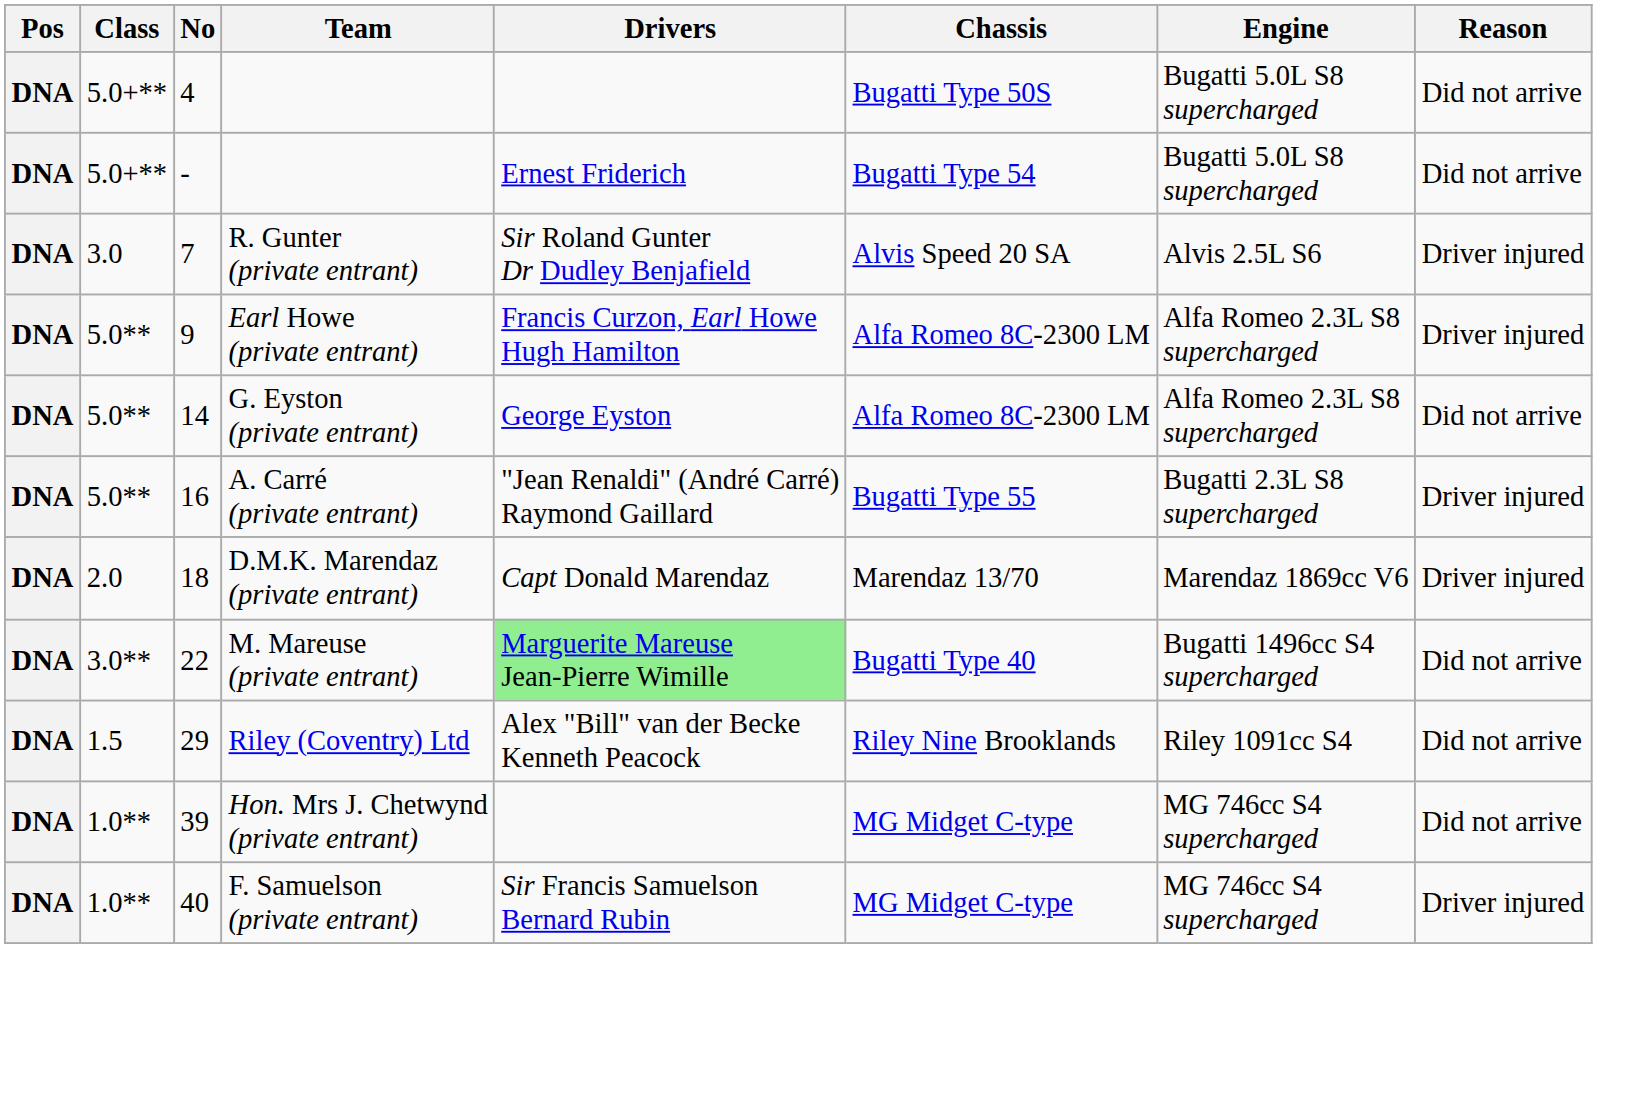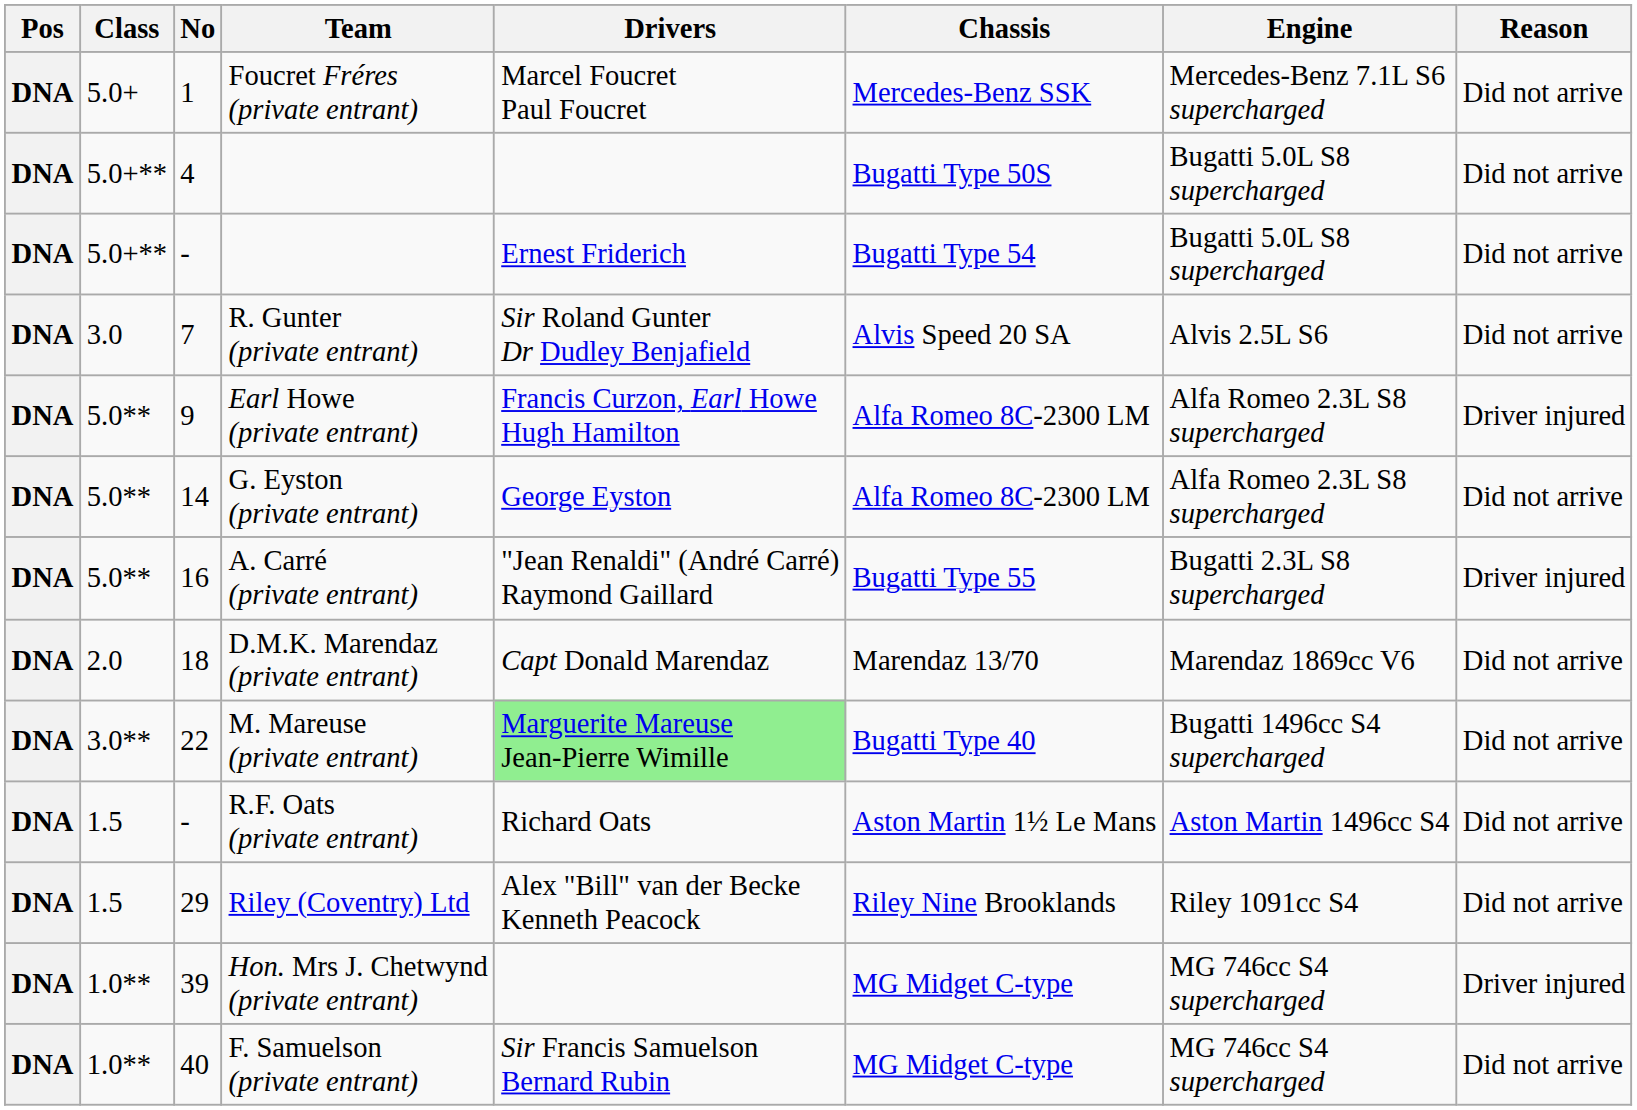 <table class="wikitable" style="font-size: 95%;">
 <tr>
 <th>Pos</th>
 <th>Class</th>
 <th>No</th>
 <th>Team</th>
 <th>Drivers</th>
 <th>Chassis</th>
 <th>Engine</th>
 <th>Reason</th>
+</tr>
+<tr>
+<th>DNA</th>
+<td>5.0+</td>
+<td>1</td>
+<td> Foucret <em>Fréres</em><br><em>(private entrant)</em></td>
+<td> Marcel Foucret<br> Paul Foucret</td>
+<td><a href='#'>Mercedes-Benz SSK</a></td>
+<td>Mercedes-Benz 7.1L S6<br><em>supercharged</em></td>
+<td>Did not arrive</td>
 </tr>
 <tr>
 <th>DNA</th>
 <td>5.0+**</td>
 <td>4</td>
 <td></td>
 <td></td>
 <td><a href='#'>Bugatti Type 50S</a></td>
 <td>Bugatti 5.0L S8<br><em>supercharged</em></td>
 <td>Did not arrive</td>
 </tr>
 <tr>
 <th>DNA</th>
 <td>5.0+**</td>
 <td>-</td>
 <td></td>
 <td> <a href='#'>Ernest Friderich</a></td>
 <td><a href='#'>Bugatti Type 54</a></td>
 <td>Bugatti 5.0L S8<br><em>supercharged</em></td>
 <td>Did not arrive</td>
 </tr>
 <tr>
 <th>DNA</th>
 <td>3.0</td>
 <td>7</td>
 <td> R. Gunter<br><em>(private entrant)</em></td>
 <td> <em>Sir</em> Roland Gunter<br> <em>Dr</em> <a href='#'>Dudley Benjafield</a></td>
 <td><a href='#'>Alvis</a> Speed 20 SA</td>
 <td>Alvis 2.5L S6</td>
-<td>Driver injured</td>
+<td>Did not arrive</td>
 </tr>
 <tr>
 <th>DNA</th>
 <td>5.0**</td>
 <td>9</td>
 <td> <em>Earl</em> Howe<br><em>(private entrant)</em></td>
 <td> <a href='#'>Francis Curzon, <em>Earl</em> Howe</a><br> <a href='#'>Hugh Hamilton</a></td>
 <td><a href='#'>Alfa Romeo 8C</a>-2300 LM</td>
 <td>Alfa Romeo 2.3L S8<br><em>supercharged</em></td>
 <td>Driver injured</td>
 </tr>
 <tr>
 <th>DNA</th>
 <td>5.0**</td>
 <td>14</td>
 <td> G. Eyston<br><em>(private entrant)</em></td>
 <td> <a href='#'>George Eyston</a></td>
 <td><a href='#'>Alfa Romeo 8C</a>-2300 LM</td>
 <td>Alfa Romeo 2.3L S8<br><em>supercharged</em></td>
 <td>Did not arrive</td>
 </tr>
 <tr>
 <th>DNA</th>
 <td>5.0**</td>
 <td>16</td>
 <td> A. Carré<br><em>(private entrant)</em></td>
 <td> "Jean Renaldi" (André Carré)<br> Raymond Gaillard</td>
 <td><a href='#'>Bugatti Type 55</a></td>
 <td>Bugatti 2.3L S8<br><em>supercharged</em></td>
 <td>Driver injured</td>
 </tr>
 <tr>
 <th>DNA</th>
 <td>2.0</td>
 <td>18</td>
 <td> D.M.K. Marendaz<br><em>(private entrant)</em></td>
 <td> <em>Capt</em> Donald Marendaz</td>
 <td>Marendaz 13/70</td>
 <td>Marendaz 1869cc V6</td>
-<td>Driver injured</td>
+<td>Did not arrive</td>
 </tr>
 <tr>
 <th>DNA</th>
 <td>3.0**</td>
 <td>22</td>
 <td> M. Mareuse<br><em>(private entrant)</em></td>
 <td style="background: lightgreen;"> <a href='#'>Marguerite Mareuse</a><br> Jean-Pierre Wimille</td>
 <td><a href='#'>Bugatti Type 40</a></td>
 <td>Bugatti 1496cc S4<br><em>supercharged</em></td>
+<td>Did not arrive</td>
+</tr>
+<tr>
+<th>DNA</th>
+<td>1.5</td>
+<td>-</td>
+<td> R.F. Oats<br><em>(private entrant)</em></td>
+<td> Richard Oats</td>
+<td><a href='#'>Aston Martin</a> 1½ Le Mans</td>
+<td><a href='#'>Aston Martin</a> 1496cc S4</td>
 <td>Did not arrive</td>
 </tr>
 <tr>
 <th>DNA</th>
 <td>1.5</td>
 <td>29</td>
 <td> <a href='#'>Riley (Coventry) Ltd</a></td>
 <td> Alex "Bill" van der Becke<br> Kenneth Peacock</td>
 <td><a href='#'>Riley Nine</a> Brooklands</td>
 <td>Riley 1091cc S4</td>
 <td>Did not arrive</td>
 </tr>
 <tr>
 <th>DNA</th>
 <td>1.0**</td>
 <td>39</td>
 <td> <em>Hon.</em> Mrs J. Chetwynd<br><em>(private entrant)</em></td>
 <td></td>
 <td><a href='#'>MG Midget C-type</a></td>
 <td>MG 746cc S4<br><em>supercharged</em></td>
-<td>Did not arrive</td>
+<td>Driver injured</td>
 </tr>
 <tr>
 <th>DNA</th>
 <td>1.0**</td>
 <td>40</td>
 <td> F. Samuelson<br><em>(private entrant)</em></td>
 <td> <em>Sir</em> Francis Samuelson<br> <a href='#'>Bernard Rubin</a></td>
 <td><a href='#'>MG Midget C-type</a></td>
 <td>MG 746cc S4<br><em>supercharged</em></td>
-<td>Driver injured</td>
+<td>Did not arrive</td>
 </tr>
 </table>
